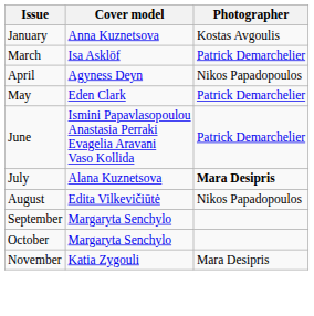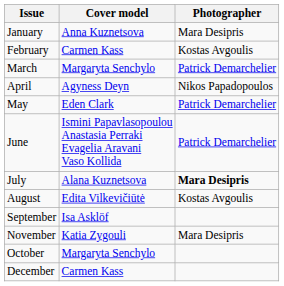 <table class="sortable wikitable">
 <tr>
 <th>Issue</th>
 <th>Cover model</th>
 <th>Photographer</th>
 </tr>
 <tr>
 <td>January</td>
 <td><a href='#'>Anna Kuznetsova</a></td>
+<td>Mara Desipris</td>
+</tr>
+<tr>
+<td>February</td>
+<td><a href='#'>Carmen Kass</a></td>
 <td>Kostas Avgoulis</td>
 </tr>
 <tr>
 <td>March</td>
-<td><a href='#'>Isa Asklöf</a></td>
+<td><a href='#'>Margaryta Senchylo</a></td>
 <td><a href='#'>Patrick Demarchelier</a></td>
 </tr>
 <tr>
 <td>April</td>
 <td><a href='#'>Agyness Deyn</a></td>
 <td>Nikos Papadopoulos</td>
 </tr>
 <tr>
 <td>May</td>
 <td><a href='#'>Eden Clark</a></td>
 <td><a href='#'>Patrick Demarchelier</a></td>
 </tr>
 <tr>
 <td>June</td>
 <td><a href='#'>Ismini Papavlasopoulou</a><br><a href='#'>Anastasia Perraki</a><br><a href='#'>Evagelia Aravani</a><br><a href='#'>Vaso Kollida</a></td>
 <td><a href='#'>Patrick Demarchelier</a></td>
 </tr>
 <tr>
 <td>July</td>
 <td><a href='#'>Alana Kuznetsova</a></td>
 <td><strong>Mara Desipris</strong></td>
 </tr>
 <tr>
 <td>August</td>
 <td><a href='#'>Edita Vilkevičiūtė</a></td>
-<td>Nikos Papadopoulos</td>
+<td>Kostas Avgoulis</td>
 </tr>
 <tr>
 <td>September</td>
-<td><a href='#'>Margaryta Senchylo</a></td>
+<td><a href='#'>Isa Asklöf</a></td>
 <td></td>
+</tr>
+<tr>
+<td>November</td>
+<td><a href='#'>Katia Zygouli</a></td>
+<td>Mara Desipris</td>
 </tr>
 <tr>
 <td>October</td>
 <td><a href='#'>Margaryta Senchylo</a></td>
 <td></td>
 </tr>
 <tr>
-<td>November</td>
-<td><a href='#'>Katia Zygouli</a></td>
-<td>Mara Desipris</td>
+<td>December</td>
+<td><a href='#'>Carmen Kass</a></td>
+<td></td>
 </tr>
 </table>
